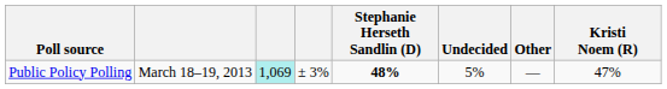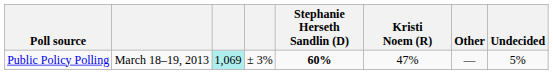 <table class="wikitable" style="text-align:center">
 <tr valign= bottom>
 <th>Poll source</th>
 <th></th>
 <th></th>
 <th></th>
 <th style="width:110px;">Stephanie Herseth<br>Sandlin (D)</th>
+<th style="width:110px;">Kristi<br>Noem (R)</th>
+<th>Other</th>
 <th>Undecided</th>
-<th>Other</th>
-<th style="width:110px;">Kristi<br>Noem (R)</th>
 </tr>
 <tr>
 <td align=left><a href='#'>Public Policy Polling</a></td>
 <td>March 18–19, 2013</td>
 <td style="background: paleturquoise;">1,069</td>
 <td>± 3%</td>
-<td><strong>48%</strong></td>
+<td><strong>60%</strong></td>
+<td>47%</td>
+<td>—</td>
 <td>5%</td>
-<td>—</td>
-<td>47%</td>
 </tr>
 </table>
